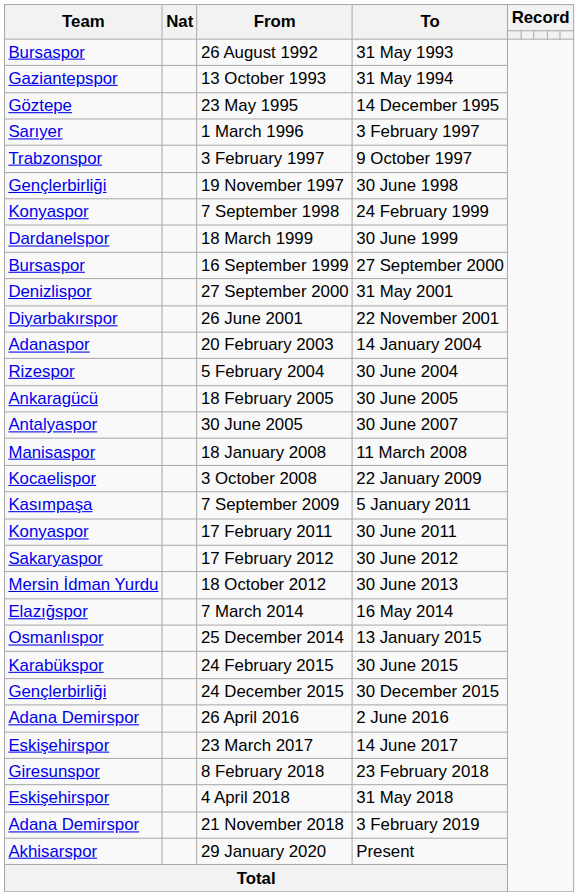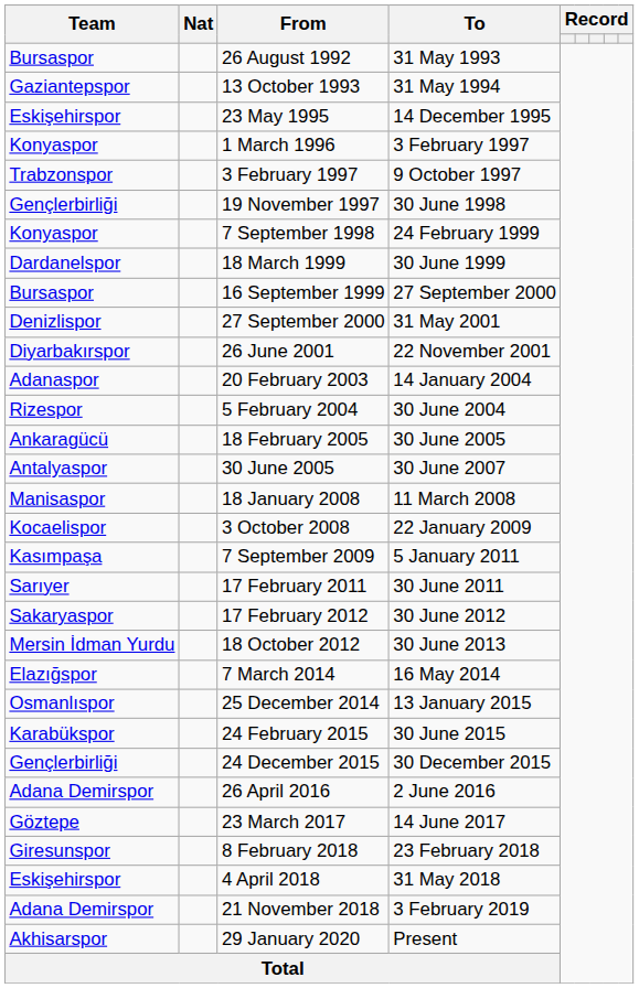 <table class="wikitable" style="text-align: center">
 <tr>
 <th rowspan="2">Team</th>
 <th rowspan="2">Nat</th>
 <th rowspan="2">From</th>
 <th rowspan="2">To</th>
 <th colspan="8">Record</th>
 </tr>
 <tr>
 <th></th>
 <th></th>
 <th></th>
 <th></th>
 <th></th>
 </tr>
 <tr>
 <td align="left"><a href='#'>Bursaspor</a></td>
 <td></td>
 <td align="left">26 August 1992</td>
 <td align="left">31 May 1993<br></td>
 </tr>
 <tr>
 <td align=left><a href='#'>Gaziantepspor</a></td>
 <td></td>
 <td align="left">13 October 1993</td>
 <td align="left">31 May 1994<br></td>
 </tr>
 <tr>
-<td align=left><a href='#'>Göztepe</a></td>
+<td align=left><a href='#'>Eskişehirspor</a></td>
 <td></td>
 <td align="left">23 May 1995</td>
 <td align="left">14 December 1995<br></td>
 </tr>
 <tr>
-<td align=left><a href='#'>Sarıyer</a></td>
+<td align=left><a href='#'>Konyaspor</a></td>
 <td></td>
 <td align="left">1 March 1996</td>
 <td align="left">3 February 1997<br></td>
 </tr>
 <tr>
 <td align=left><a href='#'>Trabzonspor</a></td>
 <td></td>
 <td align="left">3 February 1997</td>
 <td align="left">9 October 1997<br></td>
 </tr>
 <tr>
 <td align=left><a href='#'>Gençlerbirliği</a></td>
 <td></td>
 <td align="left">19 November 1997</td>
 <td align="left">30 June 1998<br></td>
 </tr>
 <tr>
 <td align=left><a href='#'>Konyaspor</a></td>
 <td></td>
 <td align="left">7 September 1998</td>
 <td align="left">24 February 1999<br></td>
 </tr>
 <tr>
 <td align=left><a href='#'>Dardanelspor</a></td>
 <td></td>
 <td align="left">18 March 1999</td>
 <td align="left">30 June 1999<br></td>
 </tr>
 <tr>
 <td align="left"><a href='#'>Bursaspor</a></td>
 <td></td>
 <td align="left">16 September 1999</td>
 <td align="left">27 September 2000<br></td>
 </tr>
 <tr>
 <td align=left><a href='#'>Denizlispor</a></td>
 <td></td>
 <td align="left">27 September 2000</td>
 <td align="left">31 May 2001<br></td>
 </tr>
 <tr>
 <td align=left><a href='#'>Diyarbakırspor</a></td>
 <td></td>
 <td align="left">26 June 2001</td>
 <td align="left">22 November 2001<br></td>
 </tr>
 <tr>
 <td align=left><a href='#'>Adanaspor</a></td>
 <td></td>
 <td align="left">20 February 2003</td>
 <td align="left">14 January 2004<br></td>
 </tr>
 <tr>
 <td align=left><a href='#'>Rizespor</a></td>
 <td></td>
 <td align="left">5 February 2004</td>
 <td align="left">30 June 2004<br></td>
 </tr>
 <tr>
 <td align=left><a href='#'>Ankaragücü</a></td>
 <td></td>
 <td align="left">18 February 2005</td>
 <td align="left">30 June 2005<br></td>
 </tr>
 <tr>
 <td align=left><a href='#'>Antalyaspor</a></td>
 <td></td>
 <td align="left">30 June 2005</td>
 <td align="left">30 June 2007<br></td>
 </tr>
 <tr>
 <td align=left><a href='#'>Manisaspor</a></td>
 <td></td>
 <td align="left">18 January 2008</td>
 <td align="left">11 March 2008<br></td>
 </tr>
 <tr>
 <td align=left><a href='#'>Kocaelispor</a></td>
 <td></td>
 <td align="left">3 October 2008</td>
 <td align="left">22 January 2009<br></td>
 </tr>
 <tr>
 <td align=left><a href='#'>Kasımpaşa</a></td>
 <td></td>
 <td align="left">7 September 2009</td>
 <td align="left">5 January 2011<br></td>
 </tr>
 <tr>
-<td align=left><a href='#'>Konyaspor</a></td>
+<td align=left><a href='#'>Sarıyer</a></td>
 <td></td>
 <td align="left">17 February 2011</td>
 <td align="left">30 June 2011<br></td>
 </tr>
 <tr>
 <td align=left><a href='#'>Sakaryaspor</a></td>
 <td></td>
 <td align="left">17 February 2012</td>
 <td align="left">30 June 2012<br></td>
 </tr>
 <tr>
 <td align=left><a href='#'>Mersin İdman Yurdu</a></td>
 <td></td>
 <td align="left">18 October 2012</td>
 <td align="left">30 June 2013<br></td>
 </tr>
 <tr>
 <td align=left><a href='#'>Elazığspor</a></td>
 <td></td>
 <td align="left">7 March 2014</td>
 <td align="left">16 May 2014<br></td>
 </tr>
 <tr>
 <td align=left><a href='#'>Osmanlıspor</a></td>
 <td></td>
 <td align="left">25 December 2014</td>
 <td align="left">13 January 2015<br></td>
 </tr>
 <tr>
 <td align=left><a href='#'>Karabükspor</a></td>
 <td></td>
 <td align="left">24 February 2015</td>
 <td align="left">30 June 2015<br></td>
 </tr>
 <tr>
 <td align=left><a href='#'>Gençlerbirliği</a></td>
 <td></td>
 <td align="left">24 December 2015</td>
 <td align="left">30 December 2015<br></td>
 </tr>
 <tr>
 <td align=left><a href='#'>Adana Demirspor</a></td>
 <td></td>
 <td align="left">26 April 2016</td>
 <td align="left">2 June 2016<br></td>
 </tr>
 <tr>
-<td align=left><a href='#'>Eskişehirspor</a></td>
+<td align=left><a href='#'>Göztepe</a></td>
 <td></td>
 <td align="left">23 March 2017</td>
 <td align="left">14 June 2017<br></td>
 </tr>
 <tr>
 <td align=left><a href='#'>Giresunspor</a></td>
 <td></td>
 <td align="left">8 February 2018</td>
 <td align="left">23 February 2018<br></td>
 </tr>
 <tr>
 <td align=left><a href='#'>Eskişehirspor</a></td>
 <td></td>
 <td align="left">4 April 2018</td>
 <td align="left">31 May 2018<br></td>
 </tr>
 <tr>
 <td align=left><a href='#'>Adana Demirspor</a></td>
 <td></td>
 <td align="left">21 November 2018</td>
 <td align="left">3 February 2019<br></td>
 </tr>
 <tr>
 <td align=left><a href='#'>Akhisarspor</a></td>
 <td></td>
 <td align="left">29 January 2020</td>
 <td align="left">Present<br></td>
 </tr>
 <tr>
 <th colspan="4">Total<br></th>
 </tr>
 </table>
